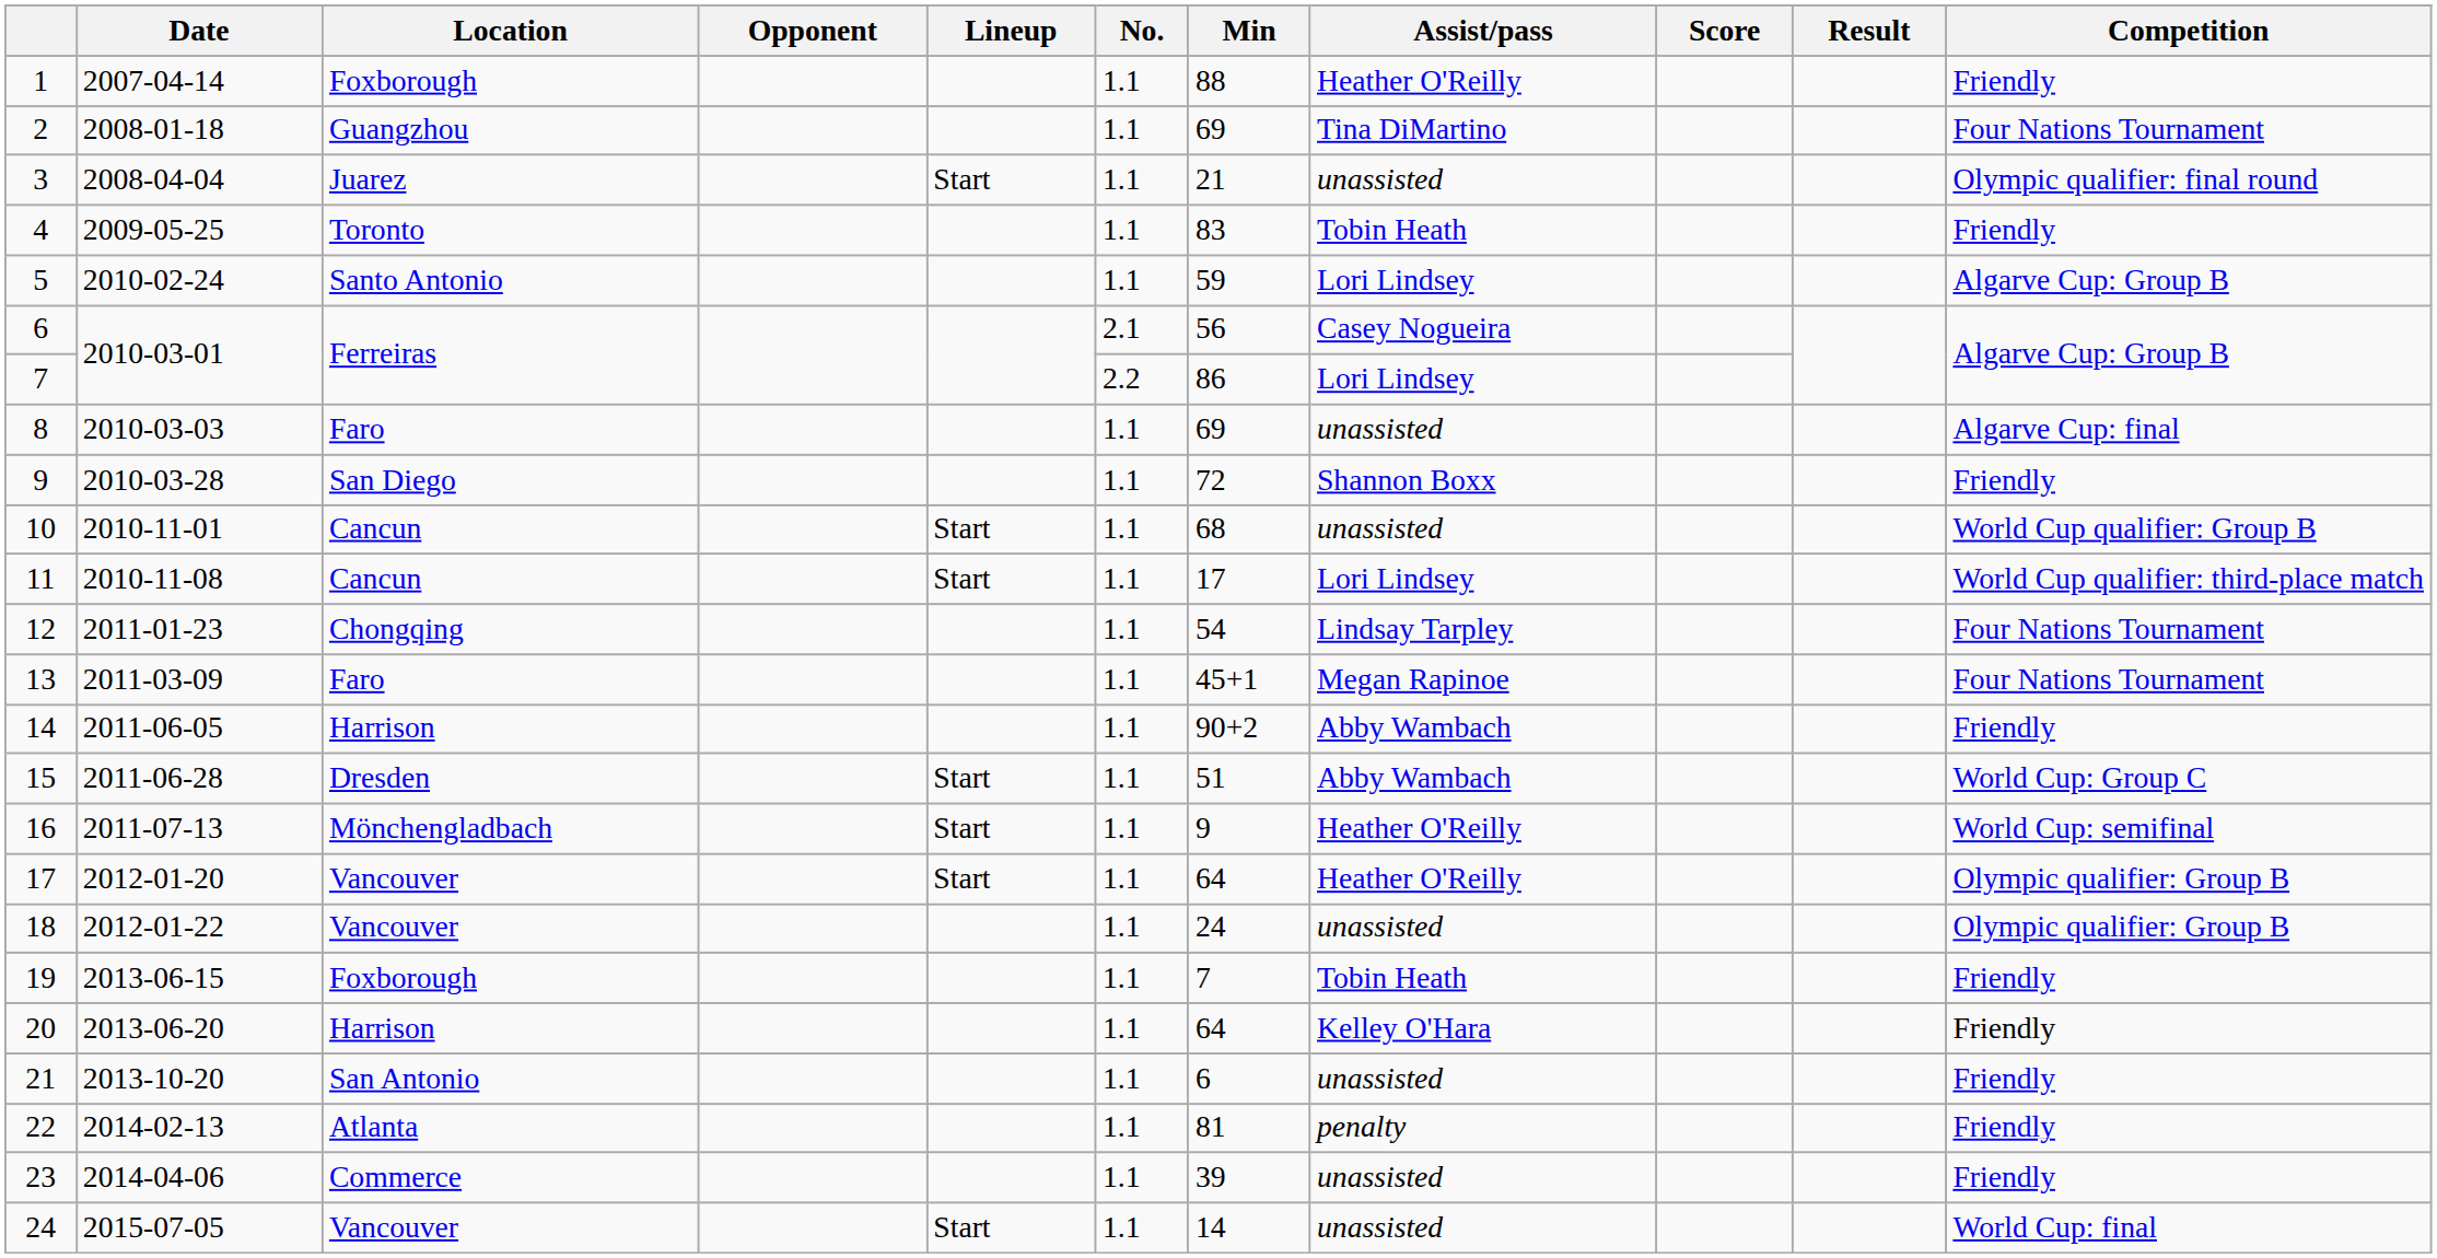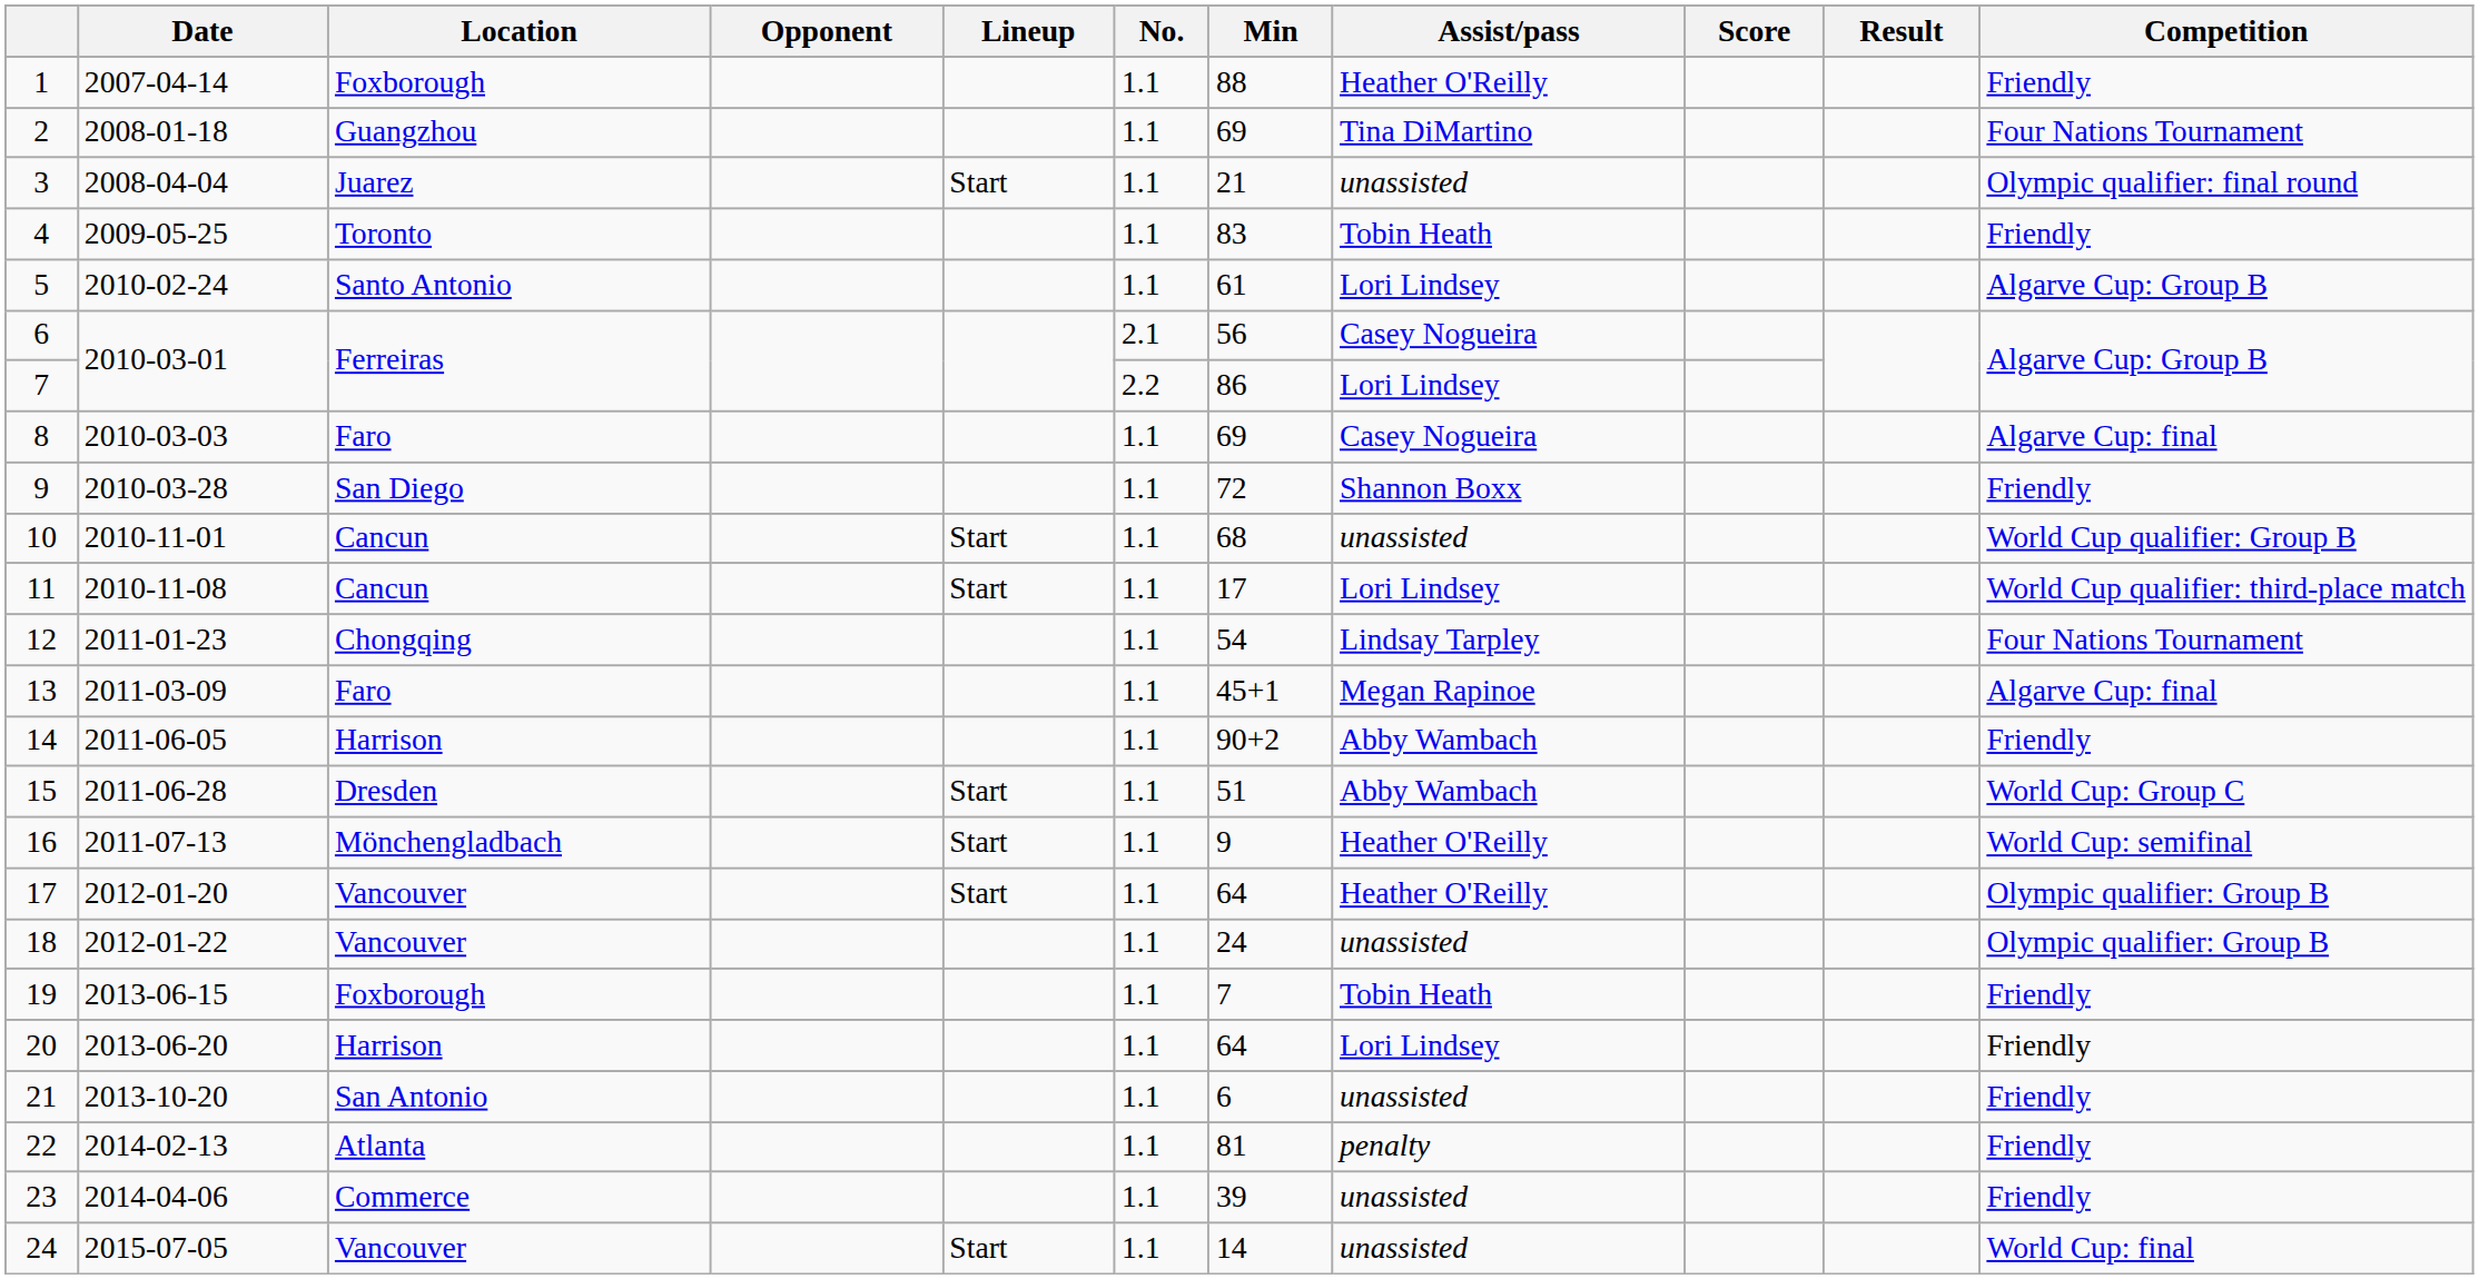 <table class="wikitable collapsible sortable" style="font-size:90%">
 <tr>
 <th data-sort-type="number"></th>
 <th>Date</th>
 <th>Location</th>
 <th>Opponent</th>
 <th>Lineup</th>
 <th>No.</th>
 <th data-sort-type="number">Min</th>
 <th>Assist/pass</th>
 <th data-sort-type="number">Score</th>
 <th data-sort-type="number">Result</th>
 <th style="width:20%;">Competition</th>
 </tr>
 <tr>
 <td style="text-align:center;">1</td>
 <td>2007-04-14</td>
 <td><a href='#'>Foxborough</a></td>
 <td></td>
 <td></td>
 <td>1.1</td>
 <td>88</td>
 <td><a href='#'>Heather O'Reilly</a></td>
 <td></td>
 <td></td>
 <td><a href='#'>Friendly</a></td>
 </tr>
 <tr>
 <td style="text-align:center;">2</td>
 <td>2008-01-18</td>
 <td><a href='#'>Guangzhou</a></td>
 <td></td>
 <td></td>
 <td>1.1</td>
 <td>69</td>
 <td><a href='#'>Tina DiMartino</a></td>
 <td></td>
 <td></td>
 <td><a href='#'>Four Nations Tournament</a></td>
 </tr>
 <tr>
 <td style="text-align:center;">3</td>
 <td>2008-04-04</td>
 <td><a href='#'>Juarez</a></td>
 <td></td>
 <td>Start</td>
 <td>1.1</td>
 <td>21</td>
 <td><em>unassisted</em></td>
 <td></td>
 <td></td>
 <td><a href='#'>Olympic qualifier: final round</a></td>
 </tr>
 <tr>
 <td style="text-align:center;">4</td>
 <td>2009-05-25</td>
 <td><a href='#'>Toronto</a></td>
 <td></td>
 <td></td>
 <td>1.1</td>
 <td>83</td>
 <td><a href='#'>Tobin Heath</a></td>
 <td></td>
 <td></td>
 <td><a href='#'>Friendly</a></td>
 </tr>
 <tr>
 <td style="text-align:center;">5</td>
 <td>2010-02-24</td>
 <td><a href='#'>Santo Antonio</a></td>
 <td></td>
 <td></td>
 <td>1.1</td>
-<td>59</td>
+<td>61</td>
 <td><a href='#'>Lori Lindsey</a></td>
 <td></td>
 <td></td>
 <td><a href='#'>Algarve Cup: Group B</a></td>
 </tr>
 <tr>
 <td style="text-align:center;">6</td>
 <td rowspan=2>2010-03-01</td>
 <td rowspan=2><a href='#'>Ferreiras</a></td>
 <td rowspan=2></td>
 <td rowspan=2></td>
 <td>2.1</td>
 <td>56</td>
 <td><a href='#'>Casey Nogueira</a></td>
 <td></td>
 <td rowspan=2></td>
 <td rowspan=2 ><a href='#'>Algarve Cup: Group B</a></td>
 </tr>
 <tr>
 <td style="text-align:center;">7</td>
 <td>2.2</td>
 <td>86</td>
 <td><a href='#'>Lori Lindsey</a></td>
 <td></td>
 </tr>
 <tr>
 <td style="text-align:center;">8</td>
 <td>2010-03-03</td>
 <td><a href='#'>Faro</a></td>
 <td></td>
 <td></td>
 <td>1.1</td>
 <td>69</td>
-<td><em>unassisted</em></td>
+<td><a href='#'>Casey Nogueira</a></td>
 <td></td>
 <td></td>
 <td><a href='#'>Algarve Cup: final</a></td>
 </tr>
 <tr>
 <td style="text-align:center;">9</td>
 <td>2010-03-28</td>
 <td><a href='#'>San Diego</a></td>
 <td></td>
 <td></td>
 <td>1.1</td>
 <td>72</td>
 <td><a href='#'>Shannon Boxx</a></td>
 <td></td>
 <td></td>
 <td><a href='#'>Friendly</a></td>
 </tr>
 <tr>
 <td style="text-align:center;">10</td>
 <td>2010-11-01</td>
 <td><a href='#'>Cancun</a></td>
 <td></td>
 <td>Start</td>
 <td>1.1</td>
 <td>68</td>
 <td><em>unassisted</em></td>
 <td></td>
 <td></td>
 <td><a href='#'>World Cup qualifier: Group B</a></td>
 </tr>
 <tr>
 <td style="text-align:center;">11</td>
 <td>2010-11-08</td>
 <td><a href='#'>Cancun</a></td>
 <td></td>
 <td>Start</td>
 <td>1.1</td>
 <td>17</td>
 <td><a href='#'>Lori Lindsey</a></td>
 <td></td>
 <td></td>
 <td><a href='#'>World Cup qualifier: third-place match</a></td>
 </tr>
 <tr>
 <td style="text-align:center;">12</td>
 <td>2011-01-23</td>
 <td><a href='#'>Chongqing</a></td>
 <td></td>
 <td></td>
 <td>1.1</td>
 <td>54</td>
 <td><a href='#'>Lindsay Tarpley</a></td>
 <td></td>
 <td></td>
 <td><a href='#'>Four Nations Tournament</a></td>
 </tr>
 <tr>
 <td style="text-align:center;">13</td>
 <td>2011-03-09</td>
 <td><a href='#'>Faro</a></td>
 <td></td>
 <td></td>
 <td>1.1</td>
 <td>45+1</td>
 <td><a href='#'>Megan Rapinoe</a></td>
 <td></td>
 <td></td>
-<td><a href='#'>Four Nations Tournament</a></td>
+<td><a href='#'>Algarve Cup: final</a></td>
 </tr>
 <tr>
 <td style="text-align:center;">14</td>
 <td>2011-06-05</td>
 <td><a href='#'>Harrison</a></td>
 <td></td>
 <td></td>
 <td>1.1</td>
 <td>90+2</td>
 <td><a href='#'>Abby Wambach</a></td>
 <td></td>
 <td></td>
 <td><a href='#'>Friendly</a></td>
 </tr>
 <tr>
 <td style="text-align:center;">15</td>
 <td>2011-06-28</td>
 <td><a href='#'>Dresden</a></td>
 <td></td>
 <td>Start</td>
 <td>1.1</td>
 <td>51</td>
 <td><a href='#'>Abby Wambach</a></td>
 <td></td>
 <td></td>
 <td><a href='#'>World Cup: Group C</a></td>
 </tr>
 <tr>
 <td style="text-align:center;">16</td>
 <td>2011-07-13</td>
 <td><a href='#'>Mönchengladbach</a></td>
 <td></td>
 <td>Start</td>
 <td>1.1</td>
 <td>9</td>
 <td><a href='#'>Heather O'Reilly</a></td>
 <td></td>
 <td></td>
 <td><a href='#'>World Cup: semifinal</a></td>
 </tr>
 <tr>
 <td style="text-align:center;">17</td>
 <td>2012-01-20</td>
 <td><a href='#'>Vancouver</a></td>
 <td></td>
 <td>Start</td>
 <td>1.1</td>
 <td>64</td>
 <td><a href='#'>Heather O'Reilly</a></td>
 <td></td>
 <td></td>
 <td><a href='#'>Olympic qualifier: Group B</a></td>
 </tr>
 <tr>
 <td style="text-align:center;">18</td>
 <td>2012-01-22</td>
 <td><a href='#'>Vancouver</a></td>
 <td></td>
 <td></td>
 <td>1.1</td>
 <td>24</td>
 <td><em>unassisted</em></td>
 <td></td>
 <td></td>
 <td><a href='#'>Olympic qualifier: Group B</a></td>
 </tr>
 <tr>
 <td style="text-align:center;">19</td>
 <td>2013-06-15</td>
 <td><a href='#'>Foxborough</a></td>
 <td></td>
 <td></td>
 <td>1.1</td>
 <td>7</td>
 <td><a href='#'>Tobin Heath</a></td>
 <td></td>
 <td></td>
 <td><a href='#'>Friendly</a></td>
 </tr>
 <tr>
 <td style="text-align:center;">20</td>
 <td>2013-06-20</td>
 <td><a href='#'>Harrison</a></td>
 <td></td>
 <td></td>
 <td>1.1</td>
 <td>64</td>
-<td><a href='#'>Kelley O'Hara</a></td>
+<td><a href='#'>Lori Lindsey</a></td>
 <td></td>
 <td></td>
 <td>Friendly</td>
 </tr>
 <tr>
 <td align="center">21</td>
 <td>2013-10-20</td>
 <td><a href='#'>San Antonio</a></td>
 <td></td>
 <td></td>
 <td>1.1</td>
 <td>6</td>
 <td><em>unassisted</em></td>
 <td></td>
 <td></td>
 <td><a href='#'>Friendly</a></td>
 </tr>
 <tr>
 <td align="center">22</td>
 <td>2014-02-13</td>
 <td><a href='#'>Atlanta</a></td>
 <td></td>
 <td></td>
 <td>1.1</td>
 <td>81</td>
 <td><em>penalty</em></td>
 <td></td>
 <td></td>
 <td><a href='#'>Friendly</a></td>
 </tr>
 <tr>
 <td align="center">23</td>
 <td>2014-04-06</td>
 <td><a href='#'>Commerce</a></td>
 <td></td>
 <td></td>
 <td>1.1</td>
 <td>39</td>
 <td><em>unassisted</em></td>
 <td></td>
 <td></td>
 <td><a href='#'>Friendly</a></td>
 </tr>
 <tr>
 <td align="center">24</td>
 <td>2015-07-05</td>
 <td><a href='#'>Vancouver</a></td>
 <td></td>
 <td>Start</td>
 <td>1.1</td>
 <td>14</td>
 <td><em>unassisted</em></td>
 <td></td>
 <td></td>
 <td><a href='#'>World Cup: final</a></td>
 </tr>
 </table>
